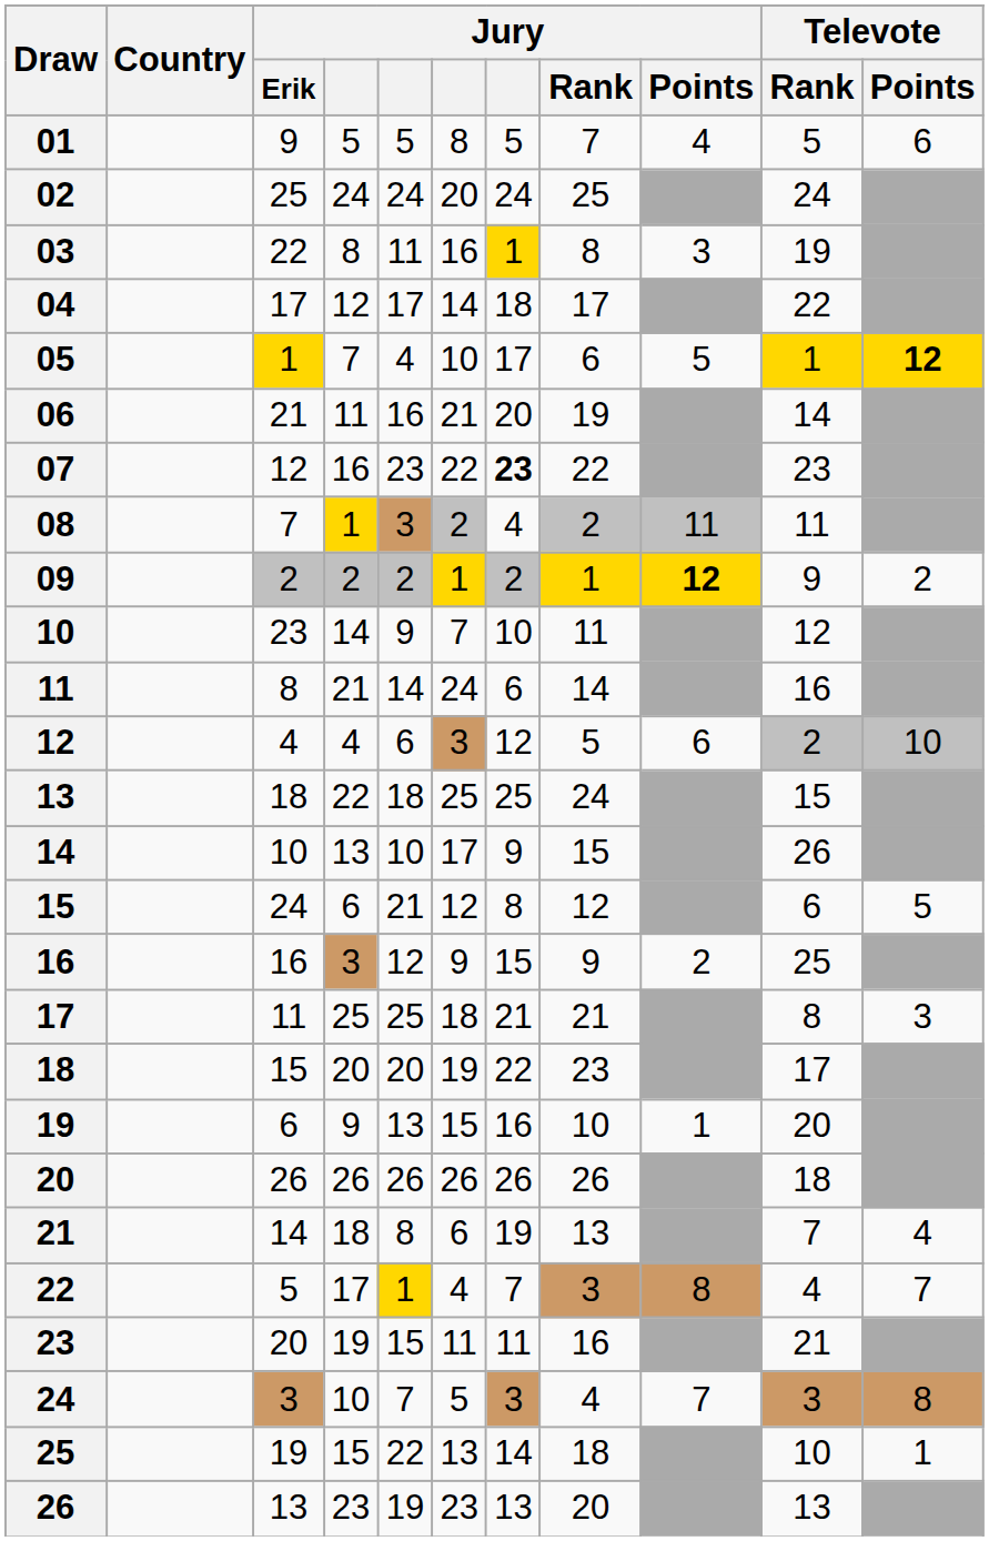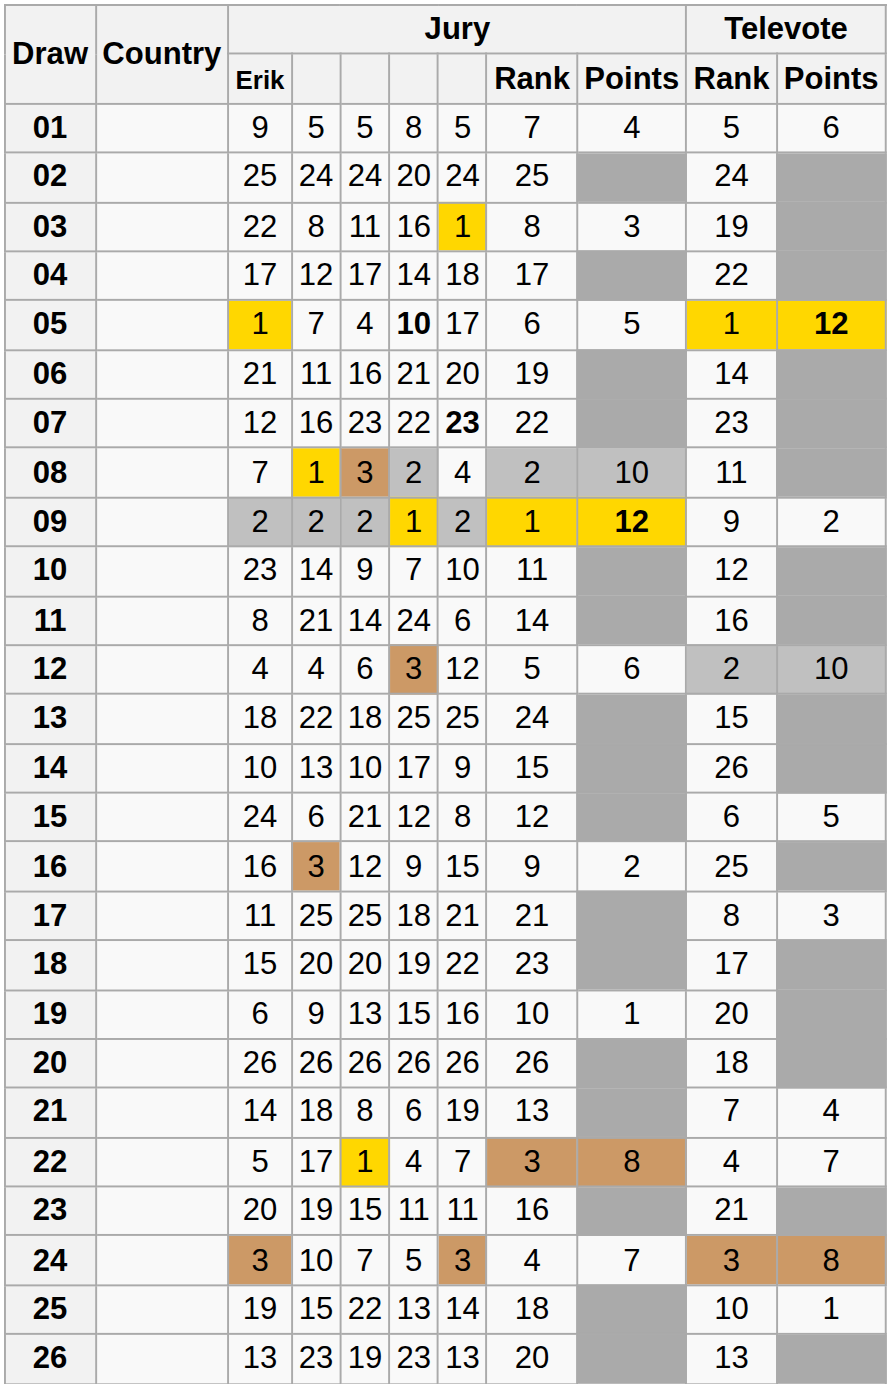 <table class="sortable wikitable collapsible plainrowheaders" style="text-align:center;">
 <tr>
 </tr>
 <tr>
 <th scope="col" rowspan="2">Draw</th>
 <th scope="col" rowspan="2">Country</th>
 <th scope="col" colspan="7">Jury</th>
 <th scope="col" colspan="2">Televote</th>
 </tr>
 <tr>
 <th scope="col"><small>Erik</small></th>
 <th scope="col"><small></small></th>
 <th scope="col"><small></small></th>
 <th scope="col"><small></small></th>
 <th scope="col"><small></small></th>
 <th scope="col">Rank</th>
 <th scope="col">Points</th>
 <th scope="col">Rank</th>
 <th scope="col">Points</th>
 </tr>
 <tr>
 <th scope="row" style="text-align:center;">01</th>
 <td style="text-align:left;"></td>
 <td>9</td>
 <td>5</td>
 <td>5</td>
 <td>8</td>
 <td>5</td>
 <td>7</td>
 <td>4</td>
 <td>5</td>
 <td>6</td>
 </tr>
 <tr>
 <th scope="row" style="text-align:center;">02</th>
 <td style="text-align:left;"></td>
 <td>25</td>
 <td>24</td>
 <td>24</td>
 <td>20</td>
 <td>24</td>
 <td>25</td>
 <td style="background:#AAAAAA;"></td>
 <td>24</td>
 <td style="background:#AAAAAA;"></td>
 </tr>
 <tr>
 <th scope="row" style="text-align:center;">03</th>
 <td style="text-align:left;"></td>
 <td>22</td>
 <td>8</td>
 <td>11</td>
 <td>16</td>
 <td style="background:gold;">1</td>
 <td>8</td>
 <td>3</td>
 <td>19</td>
 <td style="background:#AAAAAA;"></td>
 </tr>
 <tr>
 <th scope="row" style="text-align:center;">04</th>
 <td style="text-align:left;"></td>
 <td>17</td>
 <td>12</td>
 <td>17</td>
 <td>14</td>
 <td>18</td>
 <td>17</td>
 <td style="background:#AAAAAA;"></td>
 <td>22</td>
 <td style="background:#AAAAAA;"></td>
 </tr>
 <tr>
 <th scope="row" style="text-align:center;">05</th>
 <td style="text-align:left;"></td>
 <td style="background:gold;">1</td>
 <td>7</td>
 <td>4</td>
-<td>10</td>
+<td><strong>10</strong></td>
 <td>17</td>
 <td>6</td>
 <td>5</td>
 <td style="background:gold;">1</td>
 <td style="background:gold;"><strong>12</strong></td>
 </tr>
 <tr>
 <th scope="row" style="text-align:center;">06</th>
 <td style="text-align:left;"></td>
 <td>21</td>
 <td>11</td>
 <td>16</td>
 <td>21</td>
 <td>20</td>
 <td>19</td>
 <td style="background:#AAAAAA;"></td>
 <td>14</td>
 <td style="background:#AAAAAA;"></td>
 </tr>
 <tr>
 <th scope="row" style="text-align:center;">07</th>
 <td style="text-align:left;"></td>
 <td>12</td>
 <td>16</td>
 <td>23</td>
 <td>22</td>
 <td><strong>23</strong></td>
 <td>22</td>
 <td style="background:#AAAAAA;"></td>
 <td>23</td>
 <td style="background:#AAAAAA;"></td>
 </tr>
 <tr>
 <th scope="row" style="text-align:center;">08</th>
 <td style="text-align:left;"></td>
 <td>7</td>
 <td style="background:gold;">1</td>
 <td style="background:#CC9966;">3</td>
 <td style="background:silver;">2</td>
 <td>4</td>
 <td style="background:silver;">2</td>
-<td style="background:silver;">11</td>
+<td style="background:silver;">10</td>
 <td>11</td>
 <td style="background:#AAAAAA;"></td>
 </tr>
 <tr>
 <th scope="row" style="text-align:center;">09</th>
 <td style="text-align:left;"></td>
 <td style="background:silver;">2</td>
 <td style="background:silver;">2</td>
 <td style="background:silver;">2</td>
 <td style="background:gold;">1</td>
 <td style="background:silver;">2</td>
 <td style="background:gold;">1</td>
 <td style="background:gold;"><strong>12</strong></td>
 <td>9</td>
 <td>2</td>
 </tr>
 <tr>
 <th scope="row" style="text-align:center;">10</th>
 <td style="text-align:left;"></td>
 <td>23</td>
 <td>14</td>
 <td>9</td>
 <td>7</td>
 <td>10</td>
 <td>11</td>
 <td style="background:#AAAAAA;"></td>
 <td>12</td>
 <td style="background:#AAAAAA;"></td>
 </tr>
 <tr>
 <th scope="row" style="text-align:center;">11</th>
 <td style="text-align:left;"></td>
 <td>8</td>
 <td>21</td>
 <td>14</td>
 <td>24</td>
 <td>6</td>
 <td>14</td>
 <td style="background:#AAAAAA;"></td>
 <td>16</td>
 <td style="background:#AAAAAA;"></td>
 </tr>
 <tr>
 <th scope="row" style="text-align:center;">12</th>
 <td style="text-align:left;"></td>
 <td>4</td>
 <td>4</td>
 <td>6</td>
 <td style="background:#CC9966;">3</td>
 <td>12</td>
 <td>5</td>
 <td>6</td>
 <td style="background:silver;">2</td>
 <td style="background:silver;">10</td>
 </tr>
 <tr>
 <th scope="row" style="text-align:center;">13</th>
 <td style="text-align:left;"></td>
 <td>18</td>
 <td>22</td>
 <td>18</td>
 <td>25</td>
 <td>25</td>
 <td>24</td>
 <td style="background:#AAAAAA;"></td>
 <td>15</td>
 <td style="background:#AAAAAA;"></td>
 </tr>
 <tr>
 <th scope="row" style="text-align:center;">14</th>
 <td style="text-align:left;"></td>
 <td>10</td>
 <td>13</td>
 <td>10</td>
 <td>17</td>
 <td>9</td>
 <td>15</td>
 <td style="background:#AAAAAA;"></td>
 <td>26</td>
 <td style="background:#AAAAAA;"></td>
 </tr>
 <tr>
 <th scope="row" style="text-align:center;">15</th>
 <td style="text-align:left;"></td>
 <td>24</td>
 <td>6</td>
 <td>21</td>
 <td>12</td>
 <td>8</td>
 <td>12</td>
 <td style="background:#AAAAAA;"></td>
 <td>6</td>
 <td>5</td>
 </tr>
 <tr>
 <th scope="row" style="text-align:center;">16</th>
 <td style="text-align:left;"></td>
 <td>16</td>
 <td style="background:#CC9966;">3</td>
 <td>12</td>
 <td>9</td>
 <td>15</td>
 <td>9</td>
 <td>2</td>
 <td>25</td>
 <td style="background:#AAAAAA;"></td>
 </tr>
 <tr>
 <th scope="row" style="text-align:center;">17</th>
 <td style="text-align:left;"></td>
 <td>11</td>
 <td>25</td>
 <td>25</td>
 <td>18</td>
 <td>21</td>
 <td>21</td>
 <td style="background:#AAAAAA;"></td>
 <td>8</td>
 <td>3</td>
 </tr>
 <tr>
 <th scope="row" style="text-align:center;">18</th>
 <td style="text-align:left;"></td>
 <td>15</td>
 <td>20</td>
 <td>20</td>
 <td>19</td>
 <td>22</td>
 <td>23</td>
 <td style="background:#AAAAAA;"></td>
 <td>17</td>
 <td style="background:#AAAAAA;"></td>
 </tr>
 <tr>
 <th scope="row" style="text-align:center;">19</th>
 <td style="text-align:left;"></td>
 <td>6</td>
 <td>9</td>
 <td>13</td>
 <td>15</td>
 <td>16</td>
 <td>10</td>
 <td>1</td>
 <td>20</td>
 <td style="background:#AAAAAA;"></td>
 </tr>
 <tr>
 <th scope="row" style="text-align:center;">20</th>
 <td style="text-align:left;"></td>
 <td>26</td>
 <td>26</td>
 <td>26</td>
 <td>26</td>
 <td>26</td>
 <td>26</td>
 <td style="background:#AAAAAA;"></td>
 <td>18</td>
 <td style="background:#AAAAAA;"></td>
 </tr>
 <tr>
 <th scope="row" style="text-align:center;">21</th>
 <td style="text-align:left;"></td>
 <td>14</td>
 <td>18</td>
 <td>8</td>
 <td>6</td>
 <td>19</td>
 <td>13</td>
 <td style="background:#AAAAAA;"></td>
 <td>7</td>
 <td>4</td>
 </tr>
 <tr>
 <th scope="row" style="text-align:center;">22</th>
 <td style="text-align:left;"></td>
 <td>5</td>
 <td>17</td>
 <td style="background:gold;">1</td>
 <td>4</td>
 <td>7</td>
 <td style="background:#CC9966;">3</td>
 <td style="background:#CC9966;">8</td>
 <td>4</td>
 <td>7</td>
 </tr>
 <tr>
 <th scope="row" style="text-align:center;">23</th>
 <td style="text-align:left;"></td>
 <td>20</td>
 <td>19</td>
 <td>15</td>
 <td>11</td>
 <td>11</td>
 <td>16</td>
 <td style="background:#AAAAAA;"></td>
 <td>21</td>
 <td style="background:#AAAAAA;"></td>
 </tr>
 <tr>
 <th scope="row" style="text-align:center;">24</th>
 <td style="text-align:left;"></td>
 <td style="background:#CC9966;">3</td>
 <td>10</td>
 <td>7</td>
 <td>5</td>
 <td style="background:#CC9966;">3</td>
 <td>4</td>
 <td>7</td>
 <td style="background:#CC9966;">3</td>
 <td style="background:#CC9966;">8</td>
 </tr>
 <tr>
 <th scope="row" style="text-align:center;">25</th>
 <td style="text-align:left;"></td>
 <td>19</td>
 <td>15</td>
 <td>22</td>
 <td>13</td>
 <td>14</td>
 <td>18</td>
 <td style="background:#AAAAAA;"></td>
 <td>10</td>
 <td>1</td>
 </tr>
 <tr>
 <th scope="row" style="text-align:center;">26</th>
 <td style="text-align:left;"></td>
 <td>13</td>
 <td>23</td>
 <td>19</td>
 <td>23</td>
 <td>13</td>
 <td>20</td>
 <td style="background:#AAAAAA;"></td>
 <td>13</td>
 <td style="background:#AAAAAA;"></td>
 </tr>
 </table>
